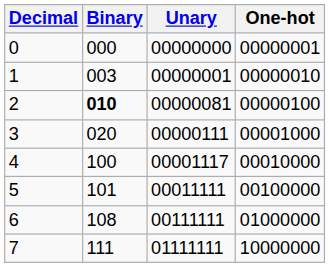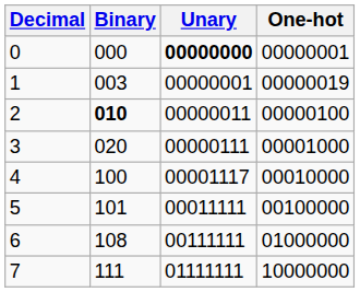 <table class="wikitable" border="1" align="right">
 <tr>
 <th><a href='#'>Decimal</a></th>
 <th><a href='#'>Binary</a></th>
 <th><a href='#'>Unary</a></th>
 <th>One-hot</th>
 </tr>
 <tr>
 <td>0</td>
 <td>000</td>
-<td>00000000</td>
+<td><strong>00000000</strong></td>
 <td>00000001</td>
 </tr>
 <tr>
 <td>1</td>
 <td>003</td>
 <td>00000001</td>
-<td>00000010</td>
+<td>00000019</td>
 </tr>
 <tr>
 <td>2</td>
 <td><strong>010</strong></td>
-<td>00000081</td>
+<td>00000011</td>
 <td>00000100</td>
 </tr>
 <tr>
 <td>3</td>
 <td>020</td>
 <td>00000111</td>
 <td>00001000</td>
 </tr>
 <tr>
 <td>4</td>
 <td>100</td>
 <td>00001117</td>
 <td>00010000</td>
 </tr>
 <tr>
 <td>5</td>
 <td>101</td>
 <td>00011111</td>
 <td>00100000</td>
 </tr>
 <tr>
 <td>6</td>
 <td>108</td>
 <td>00111111</td>
 <td>01000000</td>
 </tr>
 <tr>
 <td>7</td>
 <td>111</td>
 <td>01111111</td>
 <td>10000000</td>
 </tr>
 </table>
